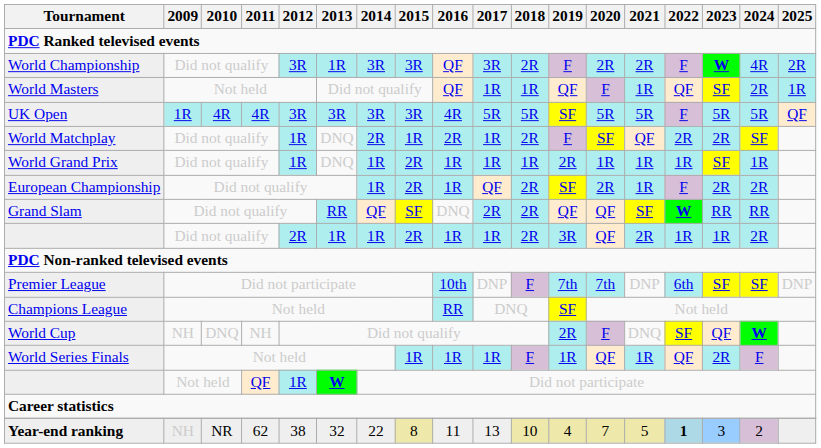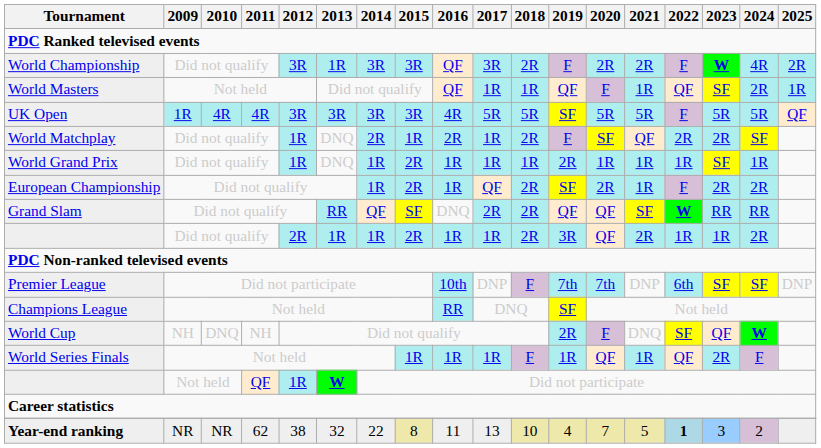 <table class="wikitable" style="margin:0">
 <tr>
 <th>Tournament</th>
 <th>2009</th>
 <th>2010</th>
 <th>2011</th>
 <th>2012</th>
 <th>2013</th>
 <th>2014</th>
 <th>2015</th>
 <th>2016</th>
 <th>2017</th>
 <th>2018</th>
 <th>2019</th>
 <th>2020</th>
 <th>2021</th>
 <th>2022</th>
 <th>2023</th>
 <th>2024</th>
 <th>2025</th>
 </tr>
 <tr>
 <td colspan="25" align="left"><strong><a href='#'>PDC</a> Ranked televised events</strong></td>
 </tr>
 <tr>
 <td style="background:#efefef;"><a href='#'>World Championship</a></td>
 <td colspan="3"  style="text-align:center; color:#ccc;">Did not qualify</td>
 <td style="text-align:center; background:#afeeee;"><a href='#'>3R</a></td>
 <td style="text-align:center; background:#afeeee;"><a href='#'>1R</a></td>
 <td style="text-align:center; background:#afeeee;"><a href='#'>3R</a></td>
 <td style="text-align:center; background:#afeeee;"><a href='#'>3R</a></td>
 <td style="text-align:center; background:#ffebcd;"><a href='#'>QF</a></td>
 <td style="text-align:center; background:#afeeee;"><a href='#'>3R</a></td>
 <td style="text-align:center; background:#afeeee;"><a href='#'>2R</a></td>
 <td style="text-align:center; background:#D8BFD8;"><a href='#'>F</a></td>
 <td style="text-align:center; background:#afeeee;"><a href='#'>2R</a></td>
 <td style="text-align:center; background:#afeeee;"><a href='#'>2R</a></td>
 <td style="text-align:center; background:#D8BFD8;"><a href='#'>F</a></td>
 <td style="text-align:center; background:lime;"><a href='#'><strong>W</strong></a></td>
 <td style="text-align:center; background:#afeeee;"><a href='#'>4R</a></td>
 <td style="text-align:center; background:#afeeee;"><a href='#'>2R</a></td>
 </tr>
 <tr>
 <td style="background:#efefef;"><a href='#'>World Masters</a></td>
 <td colspan="4" style="text-align:center; color:#ccc;">Not held</td>
 <td colspan="3" style="text-align:center; color:#ccc;">Did not qualify</td>
 <td style="text-align:center; background:#ffebcd;"><a href='#'>QF</a></td>
 <td style="text-align:center; background:#afeeee;"><a href='#'>1R</a></td>
 <td style="text-align:center; background:#afeeee;"><a href='#'>1R</a></td>
 <td style="text-align:center; background:#ffebcd;"><a href='#'>QF</a></td>
 <td style="text-align:center; background:#D8BFD8;"><a href='#'>F</a></td>
 <td style="text-align:center; background:#afeeee;"><a href='#'>1R</a></td>
 <td style="text-align:center; background:#ffebcd;"><a href='#'>QF</a></td>
 <td style="text-align:center; background:yellow;"><a href='#'>SF</a></td>
 <td style="text-align:center; background:#afeeee;"><a href='#'>2R</a></td>
 <td style="text-align:center; background:#afeeee;"><a href='#'>1R</a></td>
 </tr>
 <tr>
 <td style="background:#efefef;"><a href='#'>UK Open</a></td>
 <td style="text-align:center; background:#afeeee;"><a href='#'>1R</a></td>
 <td style="text-align:center; background:#afeeee;"><a href='#'>4R</a></td>
 <td style="text-align:center; background:#afeeee;"><a href='#'>4R</a></td>
 <td style="text-align:center; background:#afeeee;"><a href='#'>3R</a></td>
 <td style="text-align:center; background:#afeeee;"><a href='#'>3R</a></td>
 <td style="text-align:center; background:#afeeee;"><a href='#'>3R</a></td>
 <td style="text-align:center; background:#afeeee;"><a href='#'>3R</a></td>
 <td style="text-align:center; background:#afeeee;"><a href='#'>4R</a></td>
 <td style="text-align:center; background:#afeeee;"><a href='#'>5R</a></td>
 <td style="text-align:center; background:#afeeee;"><a href='#'>5R</a></td>
 <td style="text-align:center; background:yellow;"><a href='#'>SF</a></td>
 <td style="text-align:center; background:#afeeee;"><a href='#'>5R</a></td>
 <td style="text-align:center; background:#afeeee;"><a href='#'>5R</a></td>
 <td style="text-align:center; background:thistle;"><a href='#'>F</a></td>
 <td style="text-align:center; background:#afeeee;"><a href='#'>5R</a></td>
 <td style="text-align:center; background:#afeeee;"><a href='#'>5R</a></td>
 <td style="text-align:center; background:#ffebcd;"><a href='#'>QF</a></td>
 </tr>
 <tr>
 <td style="background:#efefef;"><a href='#'>World Matchplay</a></td>
 <td colspan="3" style="text-align:center; color:#ccc;">Did not qualify</td>
 <td style="text-align:center; background:#afeeee;"><a href='#'>1R</a></td>
 <td style="text-align:center; color:#ccc;">DNQ</td>
 <td style="text-align:center; background:#afeeee;"><a href='#'>2R</a></td>
 <td style="text-align:center; background:#afeeee;"><a href='#'>1R</a></td>
 <td style="text-align:center; background:#afeeee;"><a href='#'>2R</a></td>
 <td style="text-align:center; background:#afeeee;"><a href='#'>1R</a></td>
 <td style="text-align:center; background:#afeeee;"><a href='#'>2R</a></td>
 <td style="text-align:center; background:#D8BFD8;"><a href='#'>F</a></td>
 <td style="text-align:center; background:yellow;"><a href='#'>SF</a></td>
 <td style="text-align:center; background:#ffebcd;"><a href='#'>QF</a></td>
 <td style="text-align:center; background:#afeeee;"><a href='#'>2R</a></td>
 <td style="text-align:center; background:#afeeee;"><a href='#'>2R</a></td>
 <td style="text-align:center; background:yellow;"><a href='#'>SF</a></td>
 <td></td>
 </tr>
 <tr>
 <td style="background:#efefef;"><a href='#'>World Grand Prix</a></td>
 <td colspan="3"  style="text-align:center; color:#ccc;">Did not qualify</td>
 <td style="text-align:center; background:#afeeee;"><a href='#'>1R</a></td>
 <td style="text-align:center; color:#ccc;">DNQ</td>
 <td style="text-align:center; background:#afeeee;"><a href='#'>1R</a></td>
 <td style="text-align:center; background:#afeeee;"><a href='#'>2R</a></td>
 <td style="text-align:center; background:#afeeee;"><a href='#'>1R</a></td>
 <td style="text-align:center; background:#afeeee;"><a href='#'>1R</a></td>
 <td style="text-align:center; background:#afeeee;"><a href='#'>1R</a></td>
 <td style="text-align:center; background:#afeeee;"><a href='#'>2R</a></td>
 <td style="text-align:center; background:#afeeee;"><a href='#'>1R</a></td>
 <td style="text-align:center; background:#afeeee;"><a href='#'>1R</a></td>
 <td style="text-align:center; background:#afeeee;"><a href='#'>1R</a></td>
 <td style="text-align:center; background:yellow;"><a href='#'>SF</a></td>
 <td style="text-align:center; background:#afeeee;"><a href='#'>1R</a></td>
 <td></td>
 </tr>
 <tr>
 <td style="background:#efefef;"><a href='#'>European Championship</a></td>
 <td colspan="5" style="text-align:center; color:#ccc;">Did not qualify</td>
 <td style="text-align:center; background:#afeeee;"><a href='#'>1R</a></td>
 <td style="text-align:center; background:#afeeee;"><a href='#'>2R</a></td>
 <td style="text-align:center; background:#afeeee;"><a href='#'>1R</a></td>
 <td style="text-align:center; background:#ffebcd;"><a href='#'>QF</a></td>
 <td style="text-align:center; background:#afeeee;"><a href='#'>2R</a></td>
 <td style="text-align:center; background:yellow;"><a href='#'>SF</a></td>
 <td style="text-align:center; background:#afeeee;"><a href='#'>2R</a></td>
 <td style="text-align:center; background:#afeeee;"><a href='#'>1R</a></td>
 <td style="text-align:center; background:thistle;"><a href='#'>F</a></td>
 <td style="text-align:center; background:#afeeee;"><a href='#'>2R</a></td>
 <td style="text-align:center; background:#afeeee;"><a href='#'>2R</a></td>
 <td></td>
 </tr>
 <tr>
 <td style="background:#efefef;"><a href='#'>Grand Slam</a></td>
 <td colspan="4" style="text-align:center; color:#ccc;">Did not qualify</td>
 <td style="text-align:center; background:#afeeee;"><a href='#'>RR</a></td>
 <td style="text-align:center; background:#ffebcd;"><a href='#'>QF</a></td>
 <td style="text-align:center; background:yellow;"><a href='#'>SF</a></td>
 <td style="text-align:center; color:#ccc;">DNQ</td>
 <td style="text-align:center; background:#afeeee;"><a href='#'>2R</a></td>
 <td style="text-align:center; background:#afeeee;"><a href='#'>2R</a></td>
 <td style="text-align:center; background:#ffebcd;"><a href='#'>QF</a></td>
 <td style="text-align:center; background:#ffebcd;"><a href='#'>QF</a></td>
 <td style="text-align:center; background:yellow;"><a href='#'>SF</a></td>
 <td style="text-align:center; background:lime;"><a href='#'><strong>W</strong></a></td>
 <td style="text-align:center; background:#afeeee;"><a href='#'>RR</a></td>
 <td style="text-align:center; background:#afeeee;"><a href='#'>RR</a></td>
 <td></td>
 </tr>
 <tr>
 <td style="background:#efefef;"></td>
 <td colspan="3" style="text-align:center; color:#ccc;">Did not qualify</td>
 <td style="text-align:center; background:#afeeee;"><a href='#'>2R</a></td>
 <td style="text-align:center; background:#afeeee;"><a href='#'>1R</a></td>
 <td style="text-align:center; background:#afeeee;"><a href='#'>1R</a></td>
 <td style="text-align:center; background:#afeeee;"><a href='#'>2R</a></td>
 <td style="text-align:center; background:#afeeee;"><a href='#'>1R</a></td>
 <td style="text-align:center; background:#afeeee;"><a href='#'>1R</a></td>
 <td style="text-align:center; background:#afeeee;"><a href='#'>2R</a></td>
 <td style="text-align:center; background:#afeeee;"><a href='#'>3R</a></td>
 <td style="text-align:center; background:#ffebcd;"><a href='#'>QF</a></td>
 <td style="text-align:center; background:#afeeee;"><a href='#'>2R</a></td>
 <td style="text-align:center; background:#afeeee;"><a href='#'>1R</a></td>
 <td style="text-align:center; background:#afeeee;"><a href='#'>1R</a></td>
 <td style="text-align:center; background:#afeeee;"><a href='#'>2R</a></td>
 <td></td>
 </tr>
 <tr>
 <td colspan="25" align="left"><strong><a href='#'>PDC</a> Non-ranked televised events</strong></td>
 </tr>
 <tr>
 <td style="background:#efefef;"><a href='#'>Premier League</a></td>
 <td colspan="7" style="text-align:center; color:#ccc;">Did not participate</td>
 <td style="text-align:center; background:#afeeee;"><a href='#'>10th</a></td>
 <td style="text-align:center; color:#ccc;">DNP</td>
 <td style="text-align:center; background:thistle;"><a href='#'>F</a></td>
 <td style="text-align:center; background:#afeeee;"><a href='#'>7th</a></td>
 <td style="text-align:center; background:#afeeee;"><a href='#'>7th</a></td>
 <td style="text-align:center; color:#ccc;">DNP</td>
 <td style="text-align:center; background:#afeeee;"><a href='#'>6th</a></td>
 <td style="text-align:center; background:yellow;"><a href='#'>SF</a></td>
 <td style="text-align:center; background:yellow;"><a href='#'>SF</a></td>
 <td style="text-align:center; color:#ccc;">DNP</td>
 </tr>
 <tr>
 <td style="background:#efefef;"><a href='#'>Champions League</a></td>
 <td colspan="7" style="text-align:center; color:#ccc;">Not held</td>
 <td style="text-align:center; background:#afeeee;"><a href='#'>RR</a></td>
 <td colspan="2" style="text-align:center; color:#ccc;">DNQ</td>
 <td style="text-align:center; background:yellow;"><a href='#'>SF</a></td>
 <td colspan="6" style="text-align:center; color:#ccc;">Not held</td>
 </tr>
 <tr>
 <td style="background:#efefef;"><a href='#'>World Cup</a></td>
 <td style="text-align:center; color:#ccc;">NH</td>
 <td style="text-align:center; color:#ccc;">DNQ</td>
 <td style="text-align:center; color:#ccc;">NH</td>
 <td colspan="7" style="text-align:center; color:#ccc;">Did not qualify</td>
 <td style="text-align:center; background:#afeeee;"><a href='#'>2R</a></td>
 <td style="text-align:center; background:thistle;"><a href='#'>F</a></td>
 <td style="text-align:center; color:#ccc;">DNQ</td>
 <td style="text-align:center; background:yellow;"><a href='#'>SF</a></td>
 <td style="text-align:center; background:#ffebcd;"><a href='#'>QF</a></td>
 <td style="text-align:center; background:lime;"><a href='#'><strong>W</strong></a></td>
 <td></td>
 </tr>
 <tr>
 <td style="background:#efefef;"><a href='#'>World Series Finals</a></td>
 <td colspan="6" style="text-align:center; color:#ccc;">Not held</td>
 <td style="text-align:center; background:#afeeee;"><a href='#'>1R</a></td>
 <td style="text-align:center; background:#afeeee;"><a href='#'>1R</a></td>
 <td style="text-align:center; background:#afeeee;"><a href='#'>1R</a></td>
 <td style="text-align:center; background:#D8BFD8;"><a href='#'>F</a></td>
 <td style="text-align:center; background:#afeeee;"><a href='#'>1R</a></td>
 <td style="text-align:center; background:#ffebcd;"><a href='#'>QF</a></td>
 <td style="text-align:center; background:#afeeee;"><a href='#'>1R</a></td>
 <td style="text-align:center; background:#ffebcd;"><a href='#'>QF</a></td>
 <td style="text-align:center; background:#afeeee;"><a href='#'>2R</a></td>
 <td style="text-align:center; background:#D8BFD8;"><a href='#'>F</a></td>
 <td></td>
 </tr>
 <tr>
 <td style="background:#efefef;"></td>
 <td colspan="2" style="text-align:center; color:#ccc;">Not held</td>
 <td style="text-align:center; background:#ffebcd;"><a href='#'>QF</a></td>
 <td style="text-align:center; background:#afeeee;"><a href='#'>1R</a></td>
 <td style="text-align:center; background:lime;"><a href='#'><strong>W</strong></a></td>
 <td colspan="12" style="text-align:center; color:#ccc;">Did not participate</td>
 </tr>
 <tr>
 <td colspan="25" align="left"><strong>Career statistics</strong></td>
 </tr>
 <tr>
 </tr>
 <tr bgcolor="efefef">
 <td align="left"><strong>Year-end ranking</strong></td>
-<td style="text-align:center; color:#ccc;">NH</td>
+<td style="text-align:center;">NR</td>
 <td style="text-align:center;">NR</td>
 <td style="text-align:center;">62</td>
 <td style="text-align:center;">38</td>
 <td style="text-align:center;">32</td>
 <td style="text-align:center;">22</td>
 <td style="text-align:center; background:#eee8aa;">8</td>
 <td style="text-align:center;">11</td>
 <td style="text-align:center;">13</td>
 <td style="text-align:center; background:#eee8aa;">10</td>
 <td style="text-align:center; background:#eee8aa;">4</td>
 <td style="text-align:center; background:#eee8aa;">7</td>
 <td style="text-align:center; background:#eee8aa;">5</td>
 <td style="text-align:center; background:#add8e6;"><strong>1</strong></td>
 <td style="text-align:center; background:#99ccff;">3</td>
 <td style="text-align:center; background:thistle;">2</td>
 <td></td>
 </tr>
 </table>
